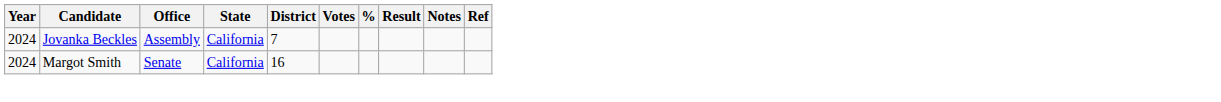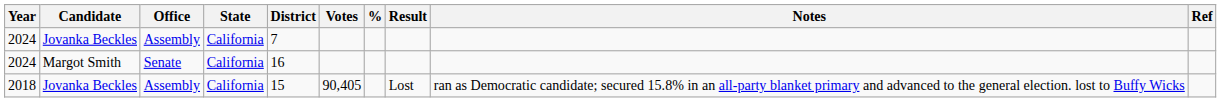 <table class="wikitable sortable" style="font-size:80%">
 <tr>
 <th>Year</th>
 <th>Candidate</th>
 <th>Office</th>
 <th>State</th>
 <th>District</th>
 <th>Votes</th>
 <th>%</th>
 <th>Result</th>
 <th>Notes</th>
 <th>Ref</th>
 </tr>
 <tr>
 <td>2024</td>
 <td><a href='#'>Jovanka Beckles</a></td>
 <td><a href='#'>Assembly</a></td>
 <td><a href='#'>California</a></td>
 <td>7</td>
 <td></td>
 <td></td>
 <td></td>
 <td></td>
 <td></td>
 </tr>
 <tr>
 <td>2024</td>
 <td>Margot Smith</td>
 <td><a href='#'>Senate</a></td>
 <td><a href='#'>California</a></td>
 <td>16</td>
 <td></td>
 <td></td>
 <td></td>
 <td></td>
 <td></td>
 </tr>
+<tr>
+<td>2018</td>
+<td><a href='#'>Jovanka Beckles</a></td>
+<td><a href='#'>Assembly</a></td>
+<td><a href='#'>California</a></td>
+<td>15</td>
+<td>90,405</td>
+<td></td>
+<td> Lost</td>
+<td>ran as Democratic candidate; secured 15.8% in an <a href='#'>all-party blanket primary</a> and advanced to the general election. lost to <a href='#'>Buffy Wicks</a></td>
+<td></td>
+</tr>
 </table>
